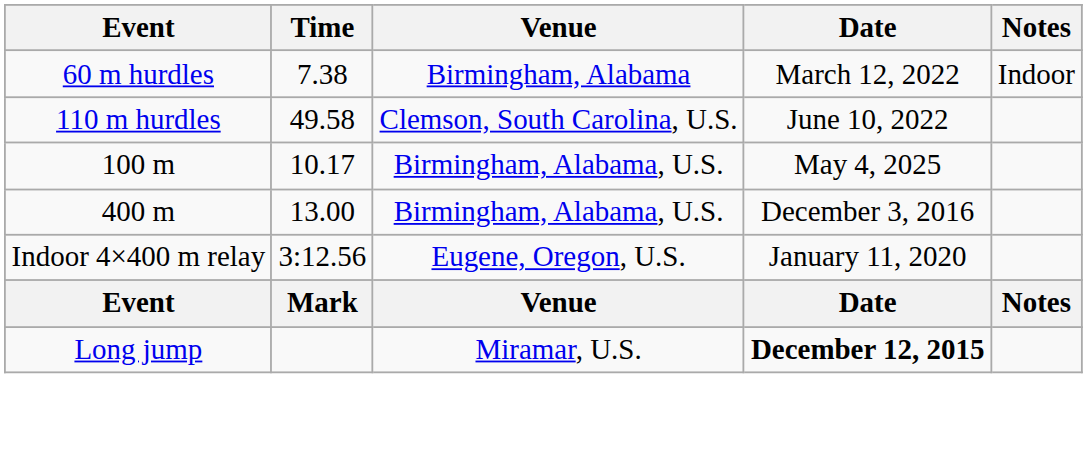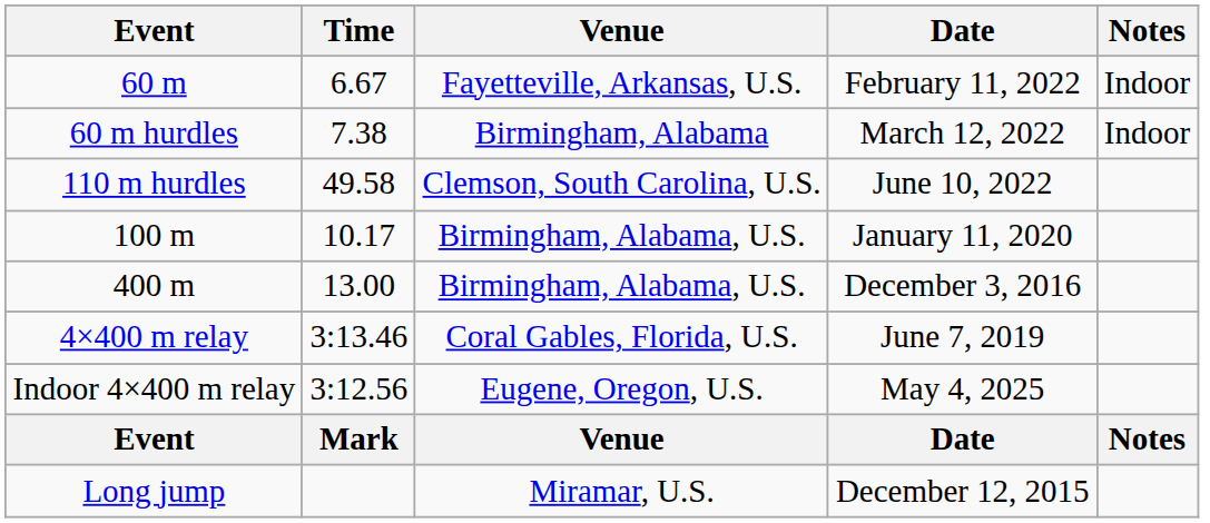 <table class=wikitable style=text-align:center>
 <tr>
 <th>Event</th>
 <th>Time</th>
 <th>Venue</th>
 <th>Date</th>
 <th>Notes</th>
+</tr>
+<tr>
+<td><a href='#'>60&nbsp;m</a></td>
+<td>6.67</td>
+<td><a href='#'>Fayetteville, Arkansas</a>, U.S.</td>
+<td>February 11, 2022</td>
+<td align=left>Indoor</td>
 </tr>
 <tr>
 <td><a href='#'>60&nbsp;m hurdles</a></td>
 <td>7.38</td>
 <td><a href='#'>Birmingham, Alabama</a></td>
 <td>March 12, 2022</td>
 <td align=left>Indoor</td>
 </tr>
 <tr>
 <td><a href='#'>110&nbsp;m hurdles</a></td>
 <td>49.58</td>
 <td><a href='#'>Clemson, South Carolina</a>, U.S.</td>
 <td>June 10, 2022</td>
 <td align=left></td>
 </tr>
 <tr>
 <td>100 m</td>
 <td>10.17</td>
 <td><a href='#'>Birmingham, Alabama</a>, U.S.</td>
-<td>May 4, 2025</td>
+<td>January 11, 2020</td>
 <td align=left></td>
 </tr>
 <tr>
 <td>400 m</td>
 <td>13.00</td>
 <td><a href='#'>Birmingham, Alabama</a>, U.S.</td>
 <td>December 3, 2016</td>
 <td align=left></td>
 </tr>
 <tr>
+<td><a href='#'>4×400&nbsp;m relay</a></td>
+<td>3:13.46</td>
+<td><a href='#'>Coral Gables, Florida</a>, U.S.</td>
+<td>June 7, 2019</td>
+<td align=left></td>
+</tr>
+<tr>
 <td>Indoor 4×400 m relay</td>
 <td>3:12.56</td>
 <td><a href='#'>Eugene, Oregon</a>, U.S.</td>
-<td>January 11, 2020</td>
+<td>May 4, 2025</td>
 <td align=left></td>
 </tr>
 <tr>
 <th>Event</th>
 <th>Mark</th>
 <th>Venue</th>
 <th>Date</th>
 <th>Notes</th>
 </tr>
 <tr>
 <td rowspan=1><a href='#'>Long jump</a></td>
 <td></td>
 <td><a href='#'>Miramar</a>, U.S.</td>
-<td><strong>December 12, 2015</strong></td>
+<td>December 12, 2015</td>
 <td align=left></td>
 </tr>
 </table>
